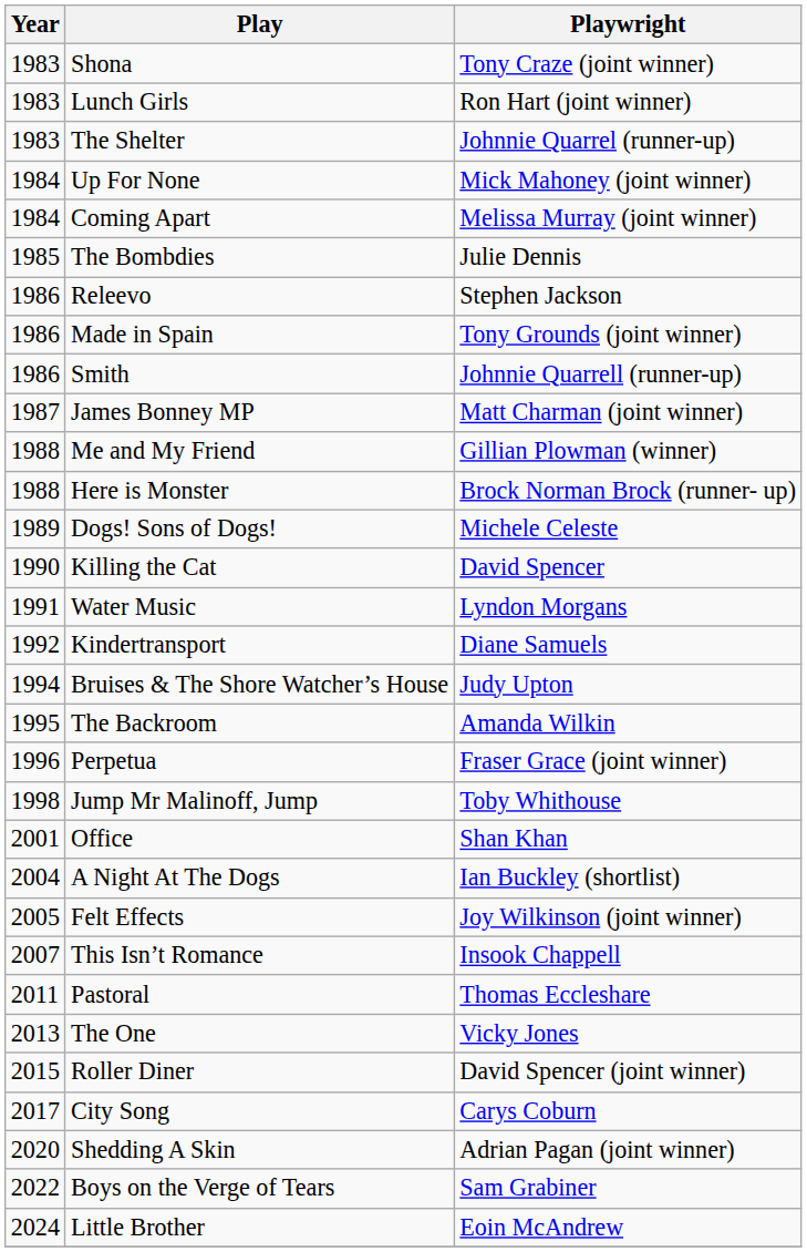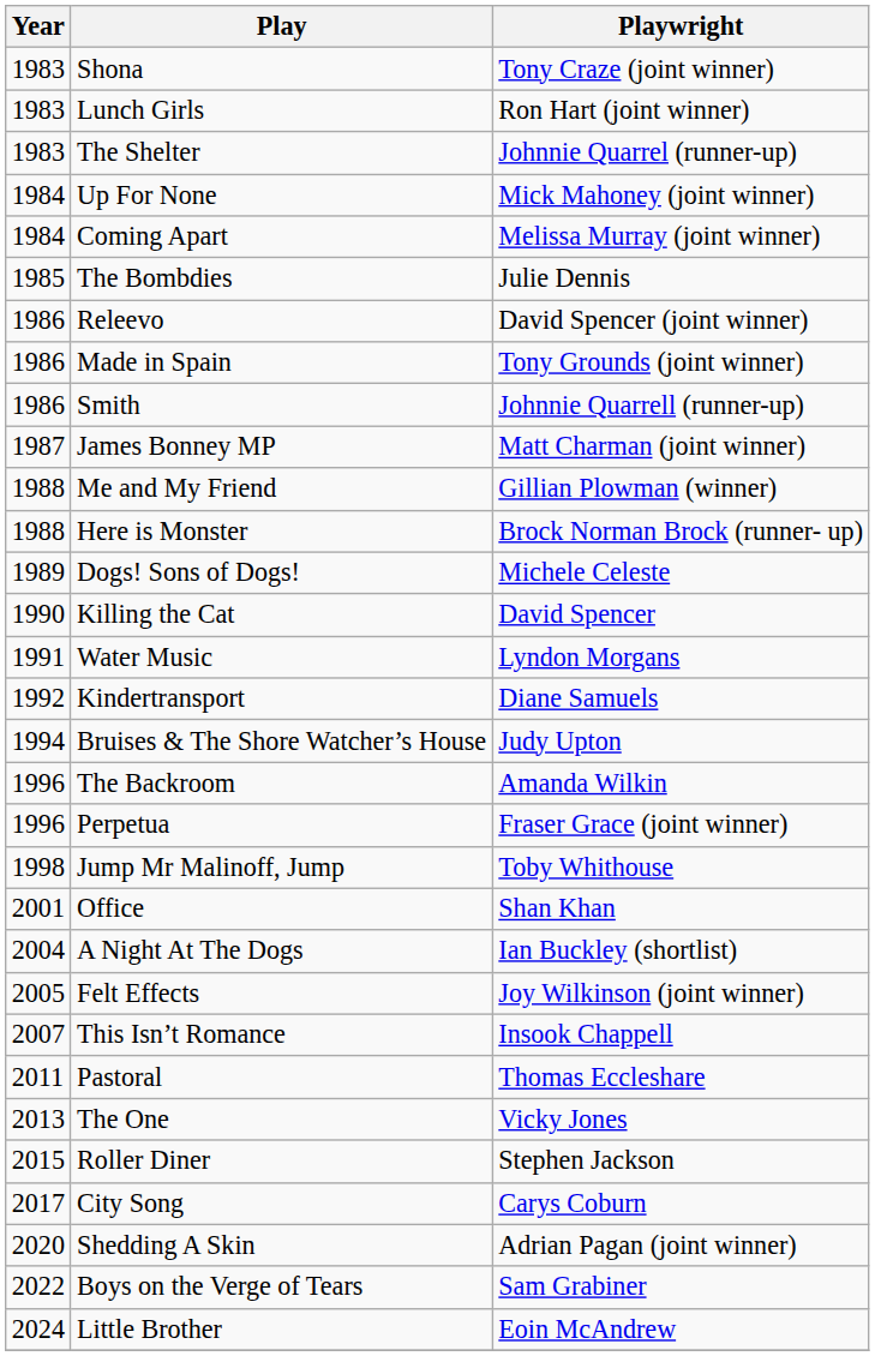 <table class="wikitable">
 <tr>
 <th>Year</th>
 <th>Play</th>
 <th>Playwright</th>
 </tr>
 <tr>
 <td>1983</td>
 <td>Shona</td>
 <td><a href='#'>Tony Craze</a> (joint winner)</td>
 </tr>
 <tr>
 <td>1983</td>
 <td>Lunch Girls</td>
 <td>Ron Hart (joint winner)</td>
 </tr>
 <tr>
 <td>1983</td>
 <td>The Shelter</td>
 <td><a href='#'>Johnnie Quarrel</a> (runner-up)</td>
 </tr>
 <tr>
 <td>1984</td>
 <td>Up For None</td>
 <td><a href='#'>Mick Mahoney</a> (joint winner)</td>
 </tr>
 <tr>
 <td>1984</td>
 <td>Coming Apart</td>
 <td><a href='#'>Melissa Murray</a> (joint winner)</td>
 </tr>
 <tr>
 <td>1985</td>
 <td>The Bombdies</td>
 <td>Julie Dennis</td>
 </tr>
 <tr>
 <td>1986</td>
 <td>Releevo</td>
-<td>Stephen Jackson</td>
+<td>David Spencer (joint winner)</td>
 </tr>
 <tr>
 <td>1986</td>
 <td>Made in Spain</td>
 <td><a href='#'>Tony Grounds</a> (joint winner)</td>
 </tr>
 <tr>
 <td>1986</td>
 <td>Smith</td>
 <td><a href='#'>Johnnie Quarrell</a> (runner-up)</td>
 </tr>
 <tr>
 <td>1987</td>
 <td>James Bonney MP</td>
 <td><a href='#'>Matt Charman</a> (joint winner)</td>
 </tr>
 <tr>
 <td>1988</td>
 <td>Me and My Friend</td>
 <td><a href='#'>Gillian Plowman</a> (winner)</td>
 </tr>
 <tr>
 <td>1988</td>
 <td>Here is Monster</td>
 <td><a href='#'>Brock Norman Brock</a> (runner- up)</td>
 </tr>
 <tr>
 <td>1989</td>
 <td>Dogs! Sons of Dogs! </td>
 <td><a href='#'>Michele Celeste</a></td>
 </tr>
 <tr>
 <td>1990</td>
 <td>Killing the Cat</td>
 <td><a href='#'>David Spencer</a></td>
 </tr>
 <tr>
 <td>1991</td>
 <td>Water Music</td>
 <td><a href='#'>Lyndon Morgans</a></td>
 </tr>
 <tr>
 <td>1992</td>
 <td>Kindertransport</td>
 <td><a href='#'>Diane Samuels</a></td>
 </tr>
 <tr>
 <td>1994</td>
 <td>Bruises & The Shore Watcher’s House</td>
 <td><a href='#'>Judy Upton</a></td>
 </tr>
 <tr>
-<td>1995</td>
+<td>1996</td>
 <td>The Backroom</td>
 <td><a href='#'>Amanda Wilkin</a></td>
 </tr>
 <tr>
 <td>1996</td>
 <td>Perpetua</td>
 <td><a href='#'>Fraser Grace</a> (joint winner)</td>
 </tr>
 <tr>
 <td>1998</td>
 <td>Jump Mr Malinoff, Jump</td>
 <td><a href='#'>Toby Whithouse</a></td>
 </tr>
 <tr>
 <td>2001</td>
 <td>Office</td>
 <td><a href='#'>Shan Khan</a></td>
 </tr>
 <tr>
 <td>2004</td>
 <td>A Night At The Dogs</td>
 <td><a href='#'>Ian Buckley</a> (shortlist)</td>
 </tr>
 <tr>
 <td>2005</td>
 <td>Felt Effects</td>
 <td><a href='#'>Joy Wilkinson</a> (joint winner)</td>
 </tr>
 <tr>
 <td>2007</td>
 <td>This Isn’t Romance</td>
 <td><a href='#'>Insook Chappell</a></td>
 </tr>
 <tr>
 <td>2011</td>
 <td>Pastoral</td>
 <td><a href='#'>Thomas Eccleshare</a></td>
 </tr>
 <tr>
 <td>2013</td>
 <td>The One</td>
 <td><a href='#'>Vicky Jones</a></td>
 </tr>
 <tr>
 <td>2015</td>
 <td>Roller Diner</td>
-<td>David Spencer (joint winner)</td>
+<td>Stephen Jackson</td>
 </tr>
 <tr>
 <td>2017</td>
 <td>City Song</td>
 <td><a href='#'>Carys Coburn</a></td>
 </tr>
 <tr>
 <td>2020</td>
 <td>Shedding A Skin</td>
 <td>Adrian Pagan (joint winner)</td>
 </tr>
 <tr>
 <td>2022</td>
 <td>Boys on the Verge of Tears</td>
 <td><a href='#'>Sam Grabiner</a></td>
 </tr>
 <tr>
 <td>2024</td>
 <td>Little Brother</td>
 <td><a href='#'>Eoin McAndrew</a></td>
 </tr>
 <tr>
 </tr>
 </table>
